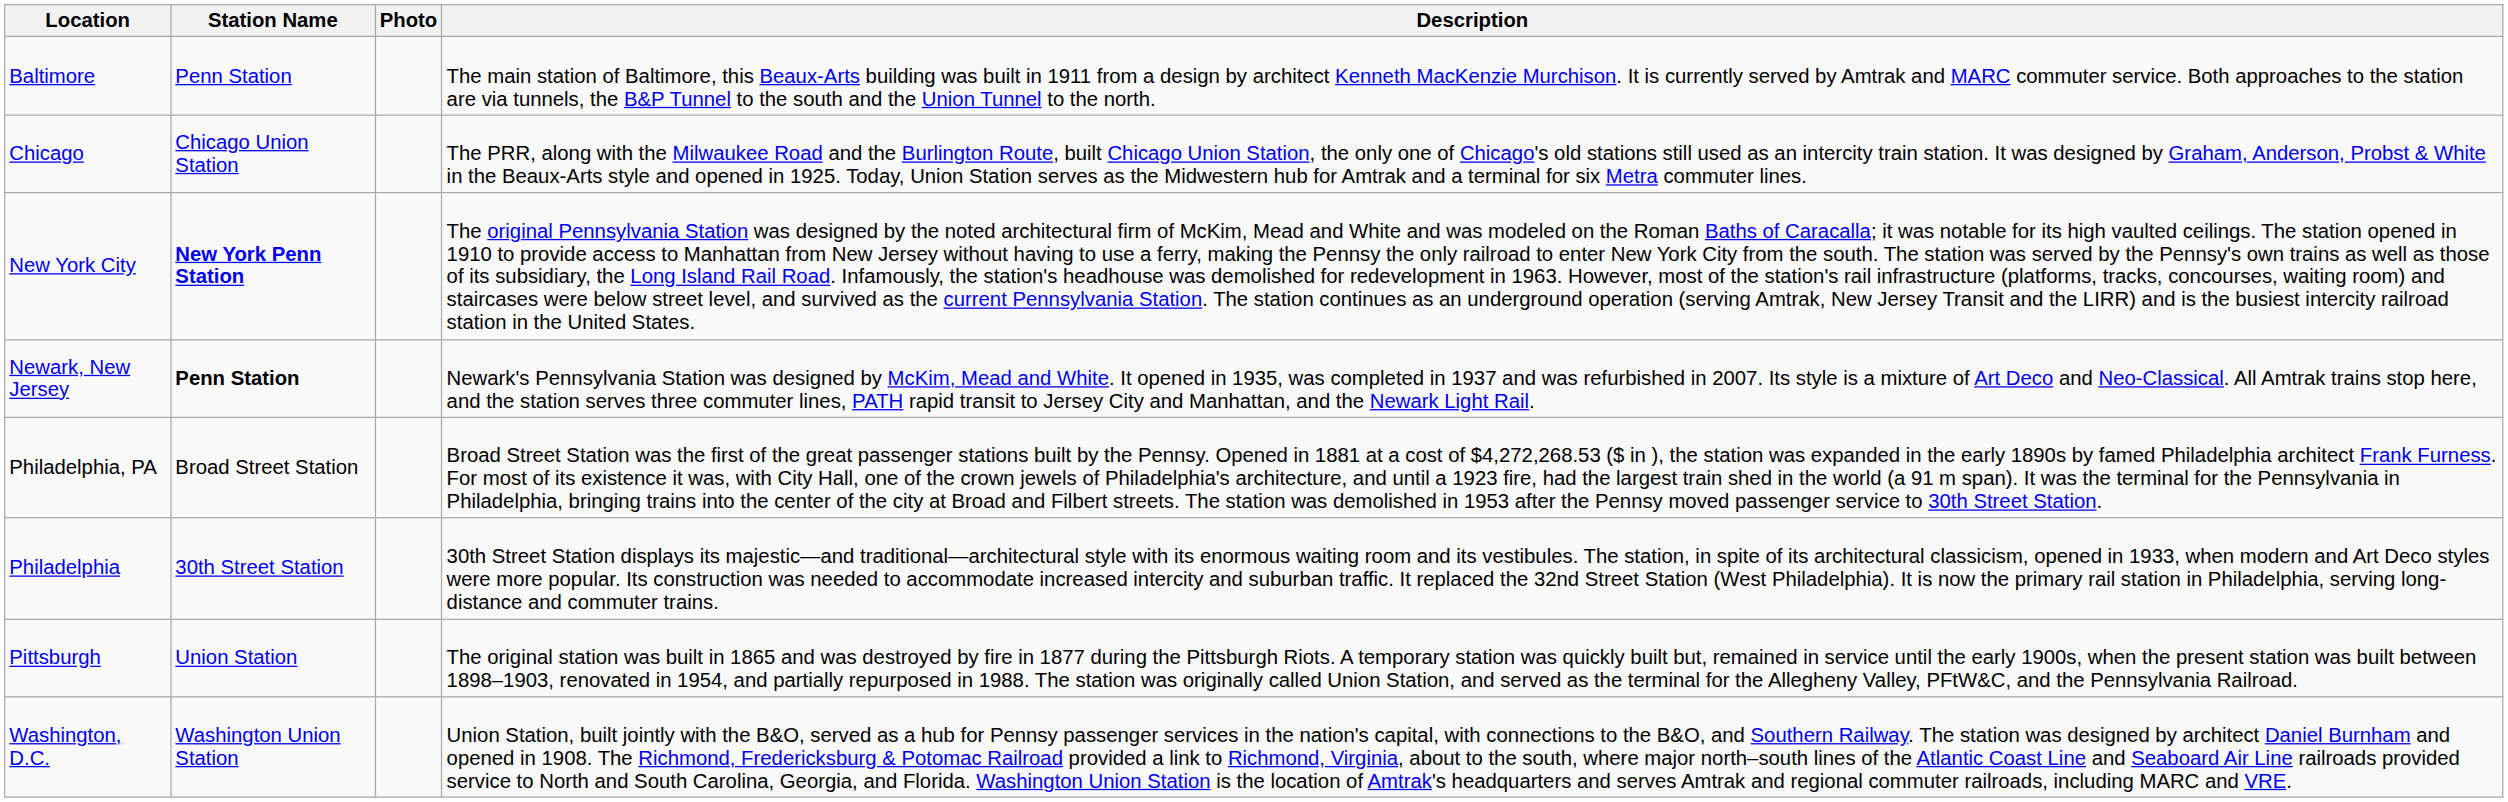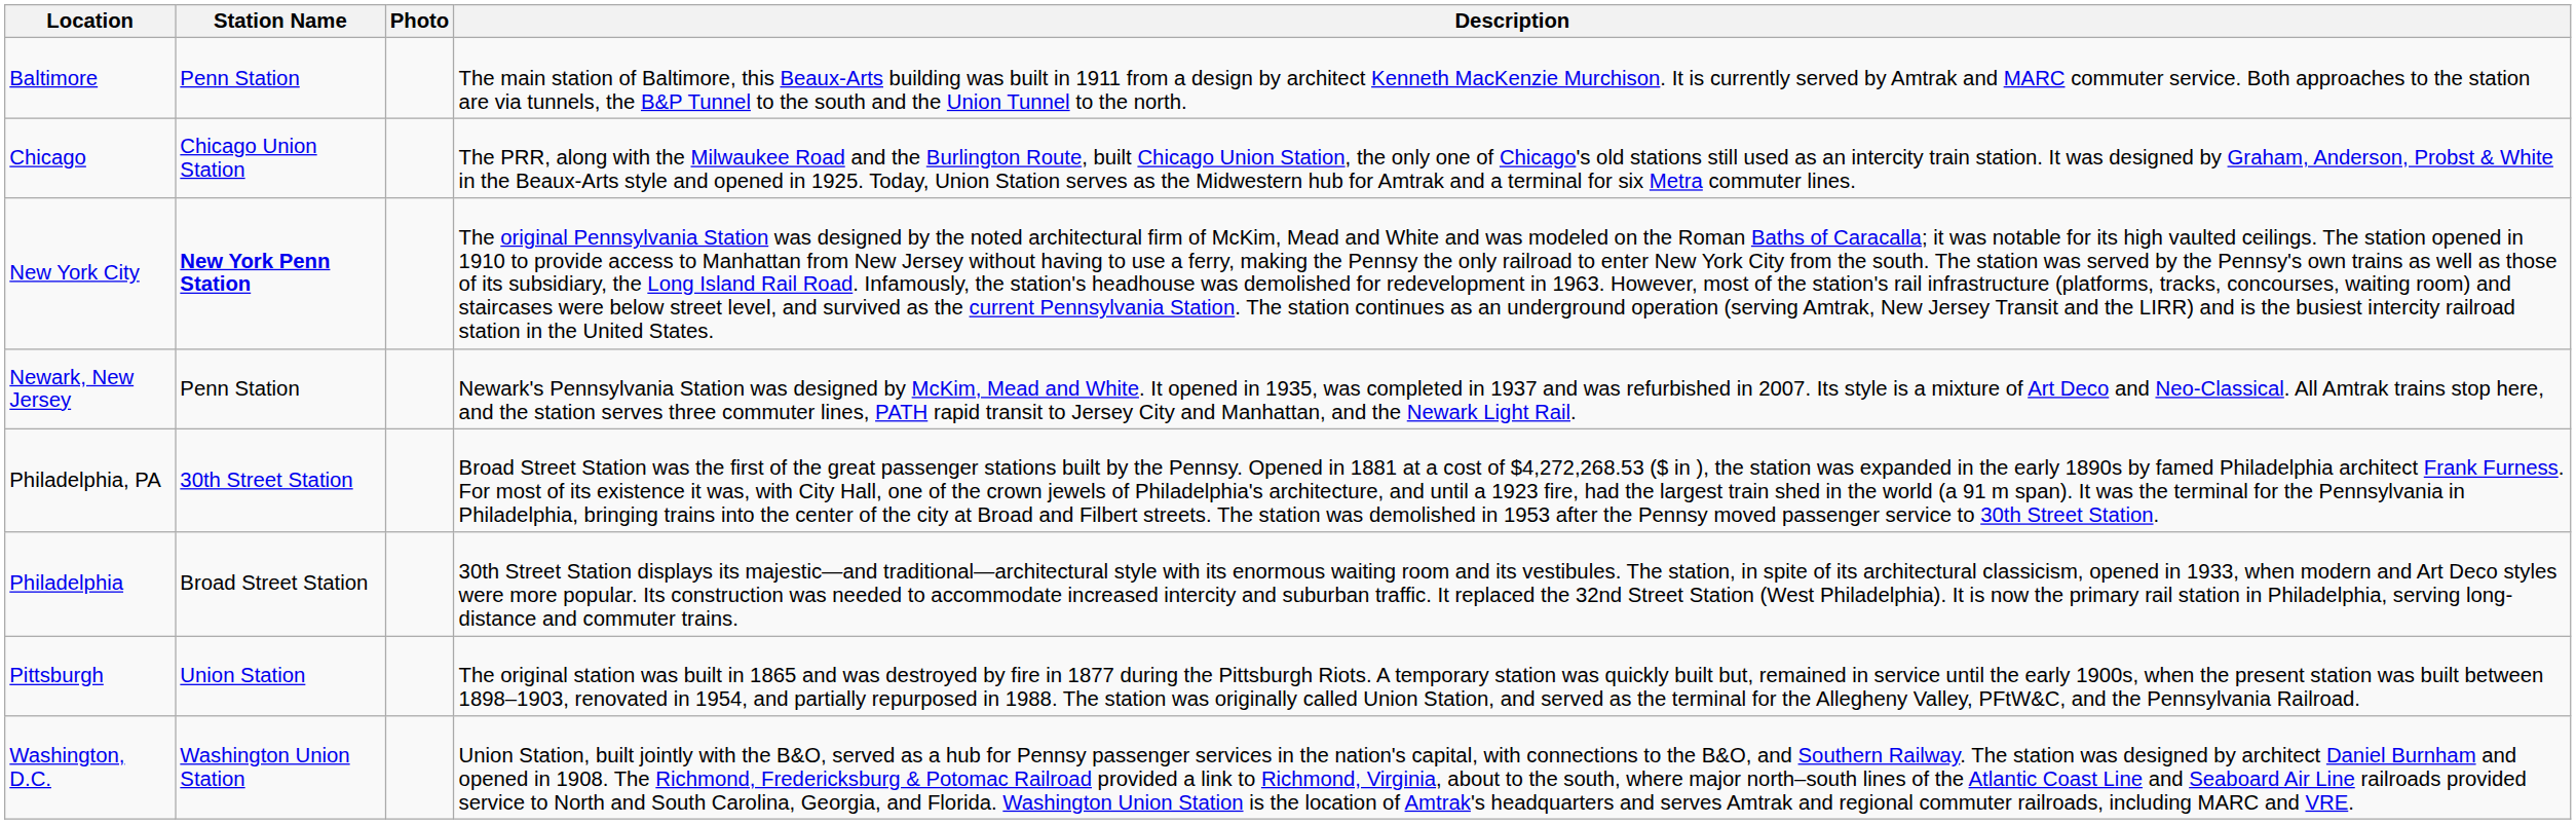 <table class="wikitable">
 <tr>
 <th>Location</th>
 <th>Station Name</th>
 <th>Photo</th>
 <th>Description</th>
 </tr>
 <tr>
 <td><a href='#'>Baltimore</a></td>
 <td><a href='#'>Penn Station</a></td>
 <td></td>
 <td><br>The main station of Baltimore, this <a href='#'>Beaux-Arts</a> building was built in 1911 from a design by architect <a href='#'>Kenneth MacKenzie Murchison</a>. It is currently served by Amtrak and <a href='#'>MARC</a> commuter service. Both approaches to the station are via tunnels, the <a href='#'>B&P Tunnel</a> to the south and the <a href='#'>Union Tunnel</a> to the north.</td>
 </tr>
 <tr>
 <td><a href='#'>Chicago</a></td>
 <td><a href='#'>Chicago Union Station</a></td>
 <td></td>
 <td><br>The PRR, along with the <a href='#'>Milwaukee Road</a> and the <a href='#'>Burlington Route</a>, built <a href='#'>Chicago Union Station</a>, the only one of <a href='#'>Chicago</a>'s old stations still used as an intercity train station. It was designed by <a href='#'>Graham, Anderson, Probst & White</a> in the Beaux-Arts style and opened in 1925. Today, Union Station serves as the Midwestern hub for Amtrak and a terminal for six <a href='#'>Metra</a> commuter lines.</td>
 </tr>
 <tr>
 <td><a href='#'>New York City</a></td>
 <td><strong><a href='#'>New York Penn Station</a></strong></td>
 <td></td>
 <td><br>The <a href='#'>original Pennsylvania Station</a> was designed by the noted architectural firm of McKim, Mead and White and was modeled on the Roman <a href='#'>Baths of Caracalla</a>; it was notable for its high vaulted ceilings. The station opened in 1910 to provide access to Manhattan from New Jersey without having to use a ferry, making the Pennsy the only railroad to enter New York City from the south. The station was served by the Pennsy's own trains as well as those of its subsidiary, the <a href='#'>Long Island Rail Road</a>. Infamously, the station's headhouse was demolished for redevelopment in 1963. However, most of the station's rail infrastructure (platforms, tracks, concourses, waiting room) and staircases were below street level, and survived as the <a href='#'>current Pennsylvania Station</a>. The station continues as an underground operation (serving Amtrak, New Jersey Transit and the LIRR) and is the busiest intercity railroad station in the United States.</td>
 </tr>
 <tr>
 <td><a href='#'>Newark, New Jersey</a></td>
-<td><strong>Penn Station</strong></td>
+<td>Penn Station</td>
 <td></td>
 <td><br>Newark's Pennsylvania Station was designed by <a href='#'>McKim, Mead and White</a>. It opened in 1935, was completed in 1937 and was refurbished in 2007. Its style is a mixture of <a href='#'>Art Deco</a> and <a href='#'>Neo-Classical</a>. All Amtrak trains stop here, and the station serves three commuter lines, <a href='#'>PATH</a> rapid transit to Jersey City and Manhattan, and the <a href='#'>Newark Light Rail</a>.</td>
 </tr>
 <tr>
 <td style="white-space: nowrap;">Philadelphia, PA</td>
-<td style="white-space: nowrap;">Broad Street Station</td>
+<td><a href='#'>30th Street Station</a></td>
 <td></td>
 <td><br>Broad Street Station was the first of the great passenger stations built by the Pennsy. Opened in 1881 at a cost of $4,272,268.53 ($ in ), the station was expanded in the early 1890s by famed Philadelphia architect <a href='#'>Frank Furness</a>. For most of its existence it was, with City Hall, one of the crown jewels of Philadelphia's architecture, and until a 1923 fire, had the largest train shed in the world (a 91 m span). It was the terminal for the Pennsylvania in Philadelphia, bringing trains into the center of the city at Broad and Filbert streets. The station was demolished in 1953 after the Pennsy moved passenger service to <a href='#'>30th Street Station</a>.</td>
 </tr>
 <tr>
 <td><a href='#'>Philadelphia</a></td>
-<td><a href='#'>30th Street Station</a></td>
+<td style="white-space: nowrap;">Broad Street Station</td>
 <td></td>
 <td><br>30th Street Station displays its majestic—and traditional—architectural style with its enormous waiting room and its vestibules. The station, in spite of its architectural classicism, opened in 1933, when modern and Art Deco styles were more popular. Its construction was needed to accommodate increased intercity and suburban traffic. It replaced the 32nd Street Station (West Philadelphia). It is now the primary rail station in Philadelphia, serving long-distance and commuter trains.</td>
 </tr>
 <tr>
 <td><a href='#'>Pittsburgh</a></td>
 <td><a href='#'>Union Station</a></td>
 <td></td>
 <td><br>The original station was built in 1865 and was destroyed by fire in 1877 during the Pittsburgh Riots. A temporary station was quickly built but, remained in service until the early 1900s, when the present station was built between 1898–1903, renovated in 1954, and partially repurposed in 1988. The station was originally called Union Station, and served as the terminal for the Allegheny Valley, PFtW&C, and the Pennsylvania Railroad.</td>
 </tr>
 <tr>
 <td><a href='#'>Washington, D.C.</a></td>
 <td><a href='#'>Washington Union Station</a></td>
 <td></td>
 <td><br>Union Station, built jointly with the B&O, served as a hub for Pennsy passenger services in the nation's capital, with connections to the B&O, and <a href='#'>Southern Railway</a>. The station was designed by architect <a href='#'>Daniel Burnham</a> and opened in 1908. The <a href='#'>Richmond, Fredericksburg & Potomac Railroad</a> provided a link to <a href='#'>Richmond, Virginia</a>, about  to the south, where major north–south lines of the <a href='#'>Atlantic Coast Line</a> and <a href='#'>Seaboard Air Line</a> railroads provided service to North and South Carolina, Georgia, and Florida. <a href='#'>Washington Union Station</a> is the location of <a href='#'>Amtrak</a>'s headquarters and serves Amtrak and regional commuter railroads, including MARC and <a href='#'>VRE</a>.</td>
 </tr>
 </table>
